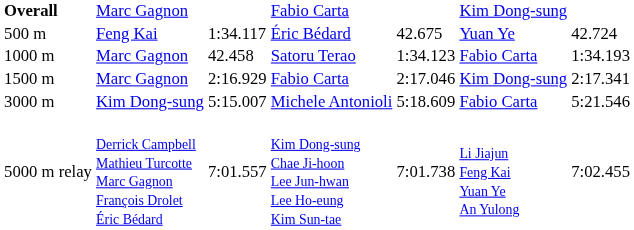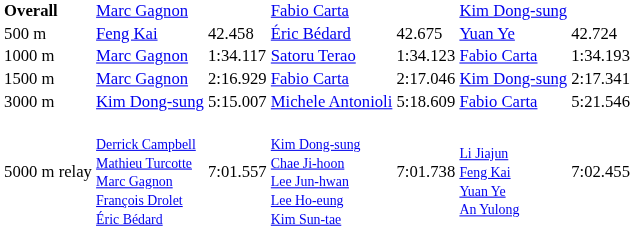 <table>
 <tr>
 <td><strong>Overall</strong></td>
 <td><a href='#'>Marc Gagnon</a> <br> </td>
 <td></td>
 <td><a href='#'>Fabio Carta</a> <br> </td>
 <td></td>
 <td><a href='#'>Kim Dong-sung</a> <br> </td>
 <td></td>
 </tr>
 <tr>
 <td>500 m</td>
 <td><a href='#'>Feng Kai</a> <br> </td>
-<td>1:34.117</td>
+<td>42.458</td>
 <td><a href='#'>Éric Bédard</a> <br> </td>
 <td>42.675</td>
 <td><a href='#'>Yuan Ye</a> <br> </td>
 <td>42.724</td>
 </tr>
 <tr>
 <td>1000 m</td>
 <td><a href='#'>Marc Gagnon</a> <br> </td>
-<td>42.458</td>
+<td>1:34.117</td>
 <td><a href='#'>Satoru Terao</a> <br> </td>
 <td>1:34.123</td>
 <td><a href='#'>Fabio Carta</a> <br> </td>
 <td>1:34.193</td>
 </tr>
 <tr>
 <td>1500 m</td>
 <td><a href='#'>Marc Gagnon</a> <br> </td>
 <td>2:16.929</td>
 <td><a href='#'>Fabio Carta</a> <br> </td>
 <td>2:17.046</td>
 <td><a href='#'>Kim Dong-sung</a> <br> </td>
 <td>2:17.341</td>
 </tr>
 <tr>
 <td>3000 m</td>
 <td><a href='#'>Kim Dong-sung</a> <br> </td>
 <td>5:15.007</td>
 <td><a href='#'>Michele Antonioli</a> <br> </td>
 <td>5:18.609</td>
 <td><a href='#'>Fabio Carta</a> <br> </td>
 <td>5:21.546</td>
 </tr>
 <tr>
 <td>5000 m relay</td>
 <td> <br><small><a href='#'>Derrick Campbell</a><br><a href='#'>Mathieu Turcotte</a><br><a href='#'>Marc Gagnon</a><br><a href='#'>François Drolet</a><br><a href='#'>Éric Bédard</a></small></td>
 <td>7:01.557</td>
 <td> <br><small><a href='#'>Kim Dong-sung</a><br><a href='#'>Chae Ji-hoon</a><br><a href='#'>Lee Jun-hwan</a><br><a href='#'>Lee Ho-eung</a><br><a href='#'>Kim Sun-tae</a></small></td>
 <td>7:01.738</td>
 <td> <br><small><a href='#'>Li Jiajun</a><br><a href='#'>Feng Kai</a><br><a href='#'>Yuan Ye</a><br><a href='#'>An Yulong</a></small></td>
 <td>7:02.455</td>
 </tr>
 </table>
